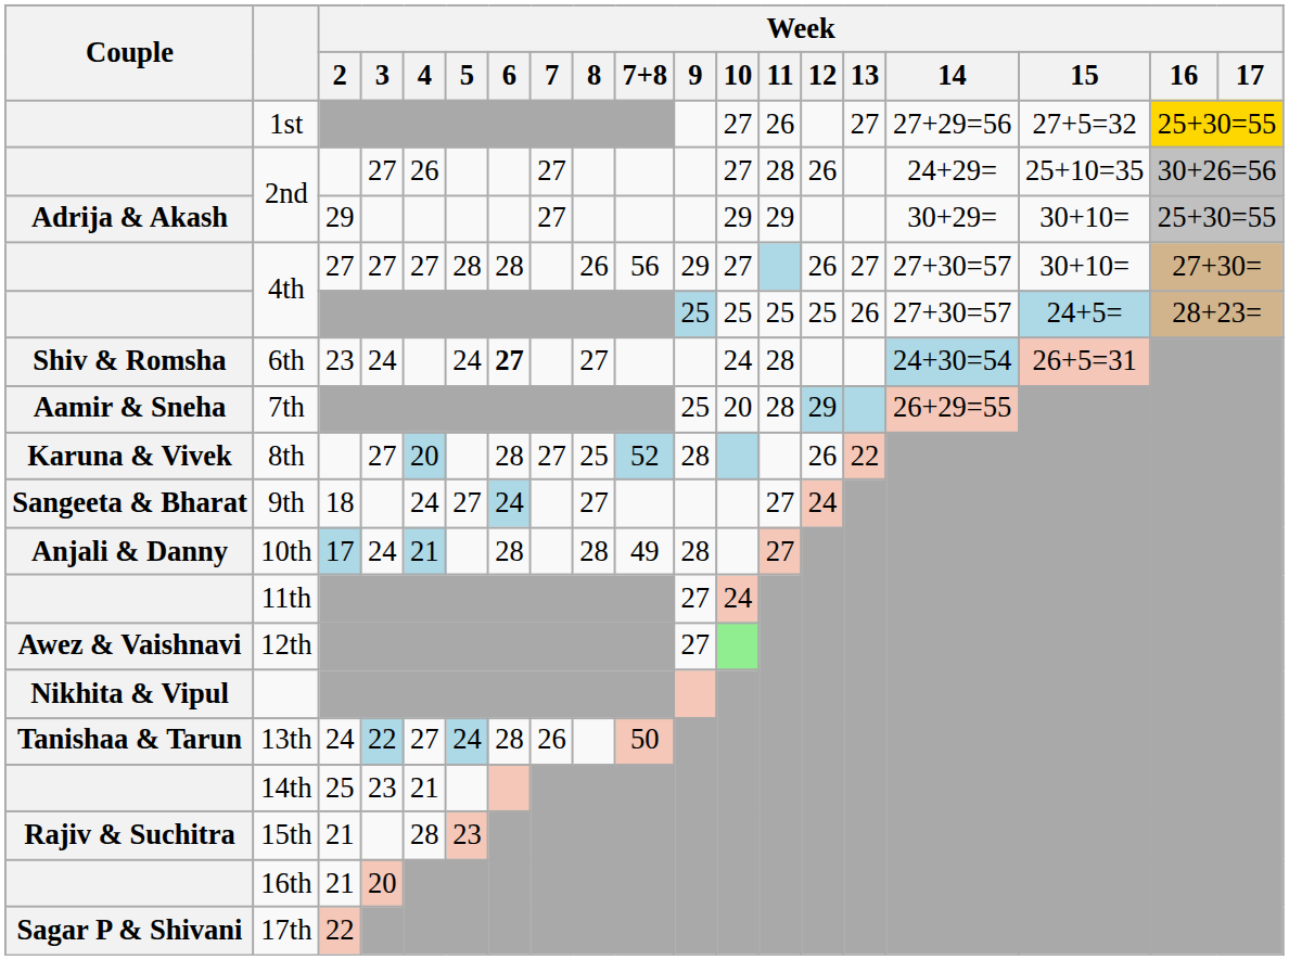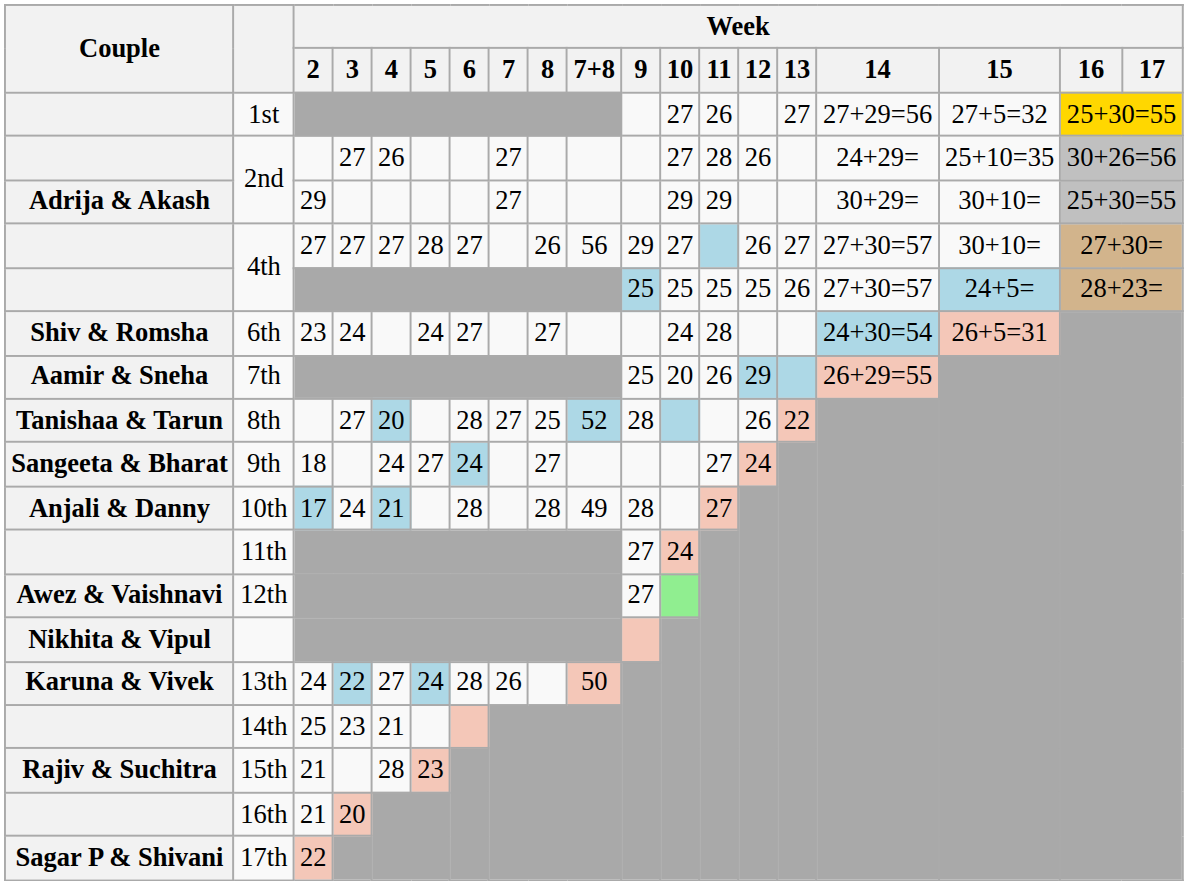 <table class="wikitable sortable" style="text-align:center; font-size:85%">
 <tr>
 <th rowspan="2">Couple</th>
 <th rowspan="2"></th>
 <th colspan="17">Week</th>
 </tr>
 <tr>
 <th>2</th>
 <th>3</th>
 <th>4</th>
 <th>5</th>
 <th>6</th>
 <th>7</th>
 <th>8</th>
 <th>7+8</th>
 <th>9</th>
 <th>10</th>
 <th>11</th>
 <th>12</th>
 <th>13</th>
 <th>14</th>
 <th>15</th>
 <th>16</th>
 <th>17</th>
 </tr>
 <tr>
 <th></th>
 <td>1st</td>
 <td colspan="8" bgcolor="darkgrey"></td>
 <td><em></em></td>
 <td>27</td>
 <td>26</td>
 <td><strong></strong></td>
 <td>27</td>
 <td>27+29=56</td>
 <td>27+5=32</td>
 <td colspan="2" bgcolor=gold>25+30=55</td>
 </tr>
 <tr>
 <th scope="row"></th>
 <td rowspan="2">2nd</td>
 <td><em></em></td>
 <td>27</td>
 <td>26</td>
 <td><em></em></td>
 <td><strong></strong></td>
 <td>27</td>
 <td><strong></strong></td>
 <td><strong></strong></td>
 <td><strong></strong></td>
 <td>27</td>
 <td>28</td>
 <td>26</td>
 <td><strong></strong></td>
 <td>24+29=<em></em></td>
 <td>25+10=35</td>
 <td colspan="2" bgcolor="silver">30+26=56</td>
 </tr>
 <tr>
 <th scope="row">Adrija & Akash</th>
 <td>29</td>
 <td><strong></strong></td>
 <td><strong></strong></td>
 <td><strong></strong></td>
 <td><strong></strong></td>
 <td>27</td>
 <td><strong></strong></td>
 <td><strong></strong></td>
 <td><strong></strong></td>
 <td>29</td>
 <td>29</td>
 <td><strong></strong></td>
 <td><strong></strong></td>
 <td>30+29=<strong></strong></td>
 <td>30+10=<strong></strong></td>
 <td colspan="2" bgcolor="silver">25+30=55</td>
 </tr>
 <tr>
 <th scope="row"></th>
 <td rowspan="2">4th</td>
 <td>27</td>
 <td>27</td>
 <td>27</td>
 <td>28</td>
-<td>28</td>
+<td>27</td>
 <td><strong></strong></td>
 <td>26</td>
 <td>56</td>
 <td>29</td>
 <td>27</td>
 <td bgcolor="lightblue"><em></em></td>
 <td>26</td>
 <td>27</td>
 <td>27+30=57</td>
 <td>30+10=<strong></strong></td>
 <td colspan="2" bgcolor=tan>27+30=<strong></strong></td>
 </tr>
 <tr>
 <th></th>
 <td colspan="8" bgcolor="darkgrey"></td>
 <td bgcolor="lightblue">25</td>
 <td>25</td>
 <td>25</td>
 <td>25</td>
 <td>26</td>
 <td>27+30=57</td>
 <td Bgcolor=lightblue>24+5=<em></em></td>
 <td colspan="2" bgcolor=tan>28+23=<em></em></td>
 </tr>
 <tr>
 <th scope="row">Shiv & Romsha</th>
 <td>6th</td>
 <td>23</td>
 <td>24</td>
 <td><em></em></td>
 <td>24</td>
-<td><strong>27</strong></td>
+<td>27</td>
 <td><em></em></td>
 <td>27</td>
 <td><em></em></td>
 <td><strong></strong></td>
 <td>24</td>
 <td>28</td>
 <td><em></em></td>
 <td><em></em></td>
 <td bgcolor="lightblue">24+30=54</td>
 <td bgcolor="#f4c7b8">26+5=31</td>
 <td colspan="2" rowspan="13" bgcolor="darkgrey"></td>
 </tr>
 <tr>
 <th scope="row">Aamir & Sneha</th>
 <td>7th</td>
 <td colspan="8" bgcolor="darkgrey"></td>
 <td>25</td>
 <td>20</td>
-<td>28</td>
+<td>26</td>
 <td bgcolor="lightblue">29</td>
 <td bgcolor="lightblue"><em></em></td>
 <td bgcolor="#f4c7b8">26+29=55</td>
 <td rowspan="12" bgcolor="darkgrey"></td>
 </tr>
 <tr>
-<th scope="row">Karuna & Vivek</th>
+<th scope="row">Tanishaa & Tarun</th>
 <td>8th</td>
 <td><strong></strong></td>
 <td>27</td>
 <td bgcolor="lightblue">20</td>
 <td><strong></strong></td>
 <td>28</td>
 <td>27</td>
 <td>25</td>
 <td bgcolor="lightblue">52</td>
 <td>28</td>
 <td bgcolor="lightblue"><em></em></td>
 <td><strong></strong></td>
 <td>26</td>
 <td bgcolor="#f4c7b8">22</td>
 <td rowspan="11" bgcolor="darkgrey"></td>
 </tr>
 <tr>
 <th scope="row">Sangeeta & Bharat</th>
 <td>9th</td>
 <td>18</td>
 <td><strong></strong></td>
 <td>24</td>
 <td>27</td>
 <td bgcolor="lightblue">24</td>
 <td><strong></strong></td>
 <td>27</td>
 <td><strong></strong></td>
 <td><strong></strong></td>
 <td><strong></strong></td>
 <td>27</td>
 <td bgcolor="#f4c7b8">24</td>
 <td rowspan="10" bgcolor=darkgrey></td>
 </tr>
 <tr>
 <th scope="row">Anjali & Danny</th>
 <td>10th</td>
 <td bgcolor="lightblue">17</td>
 <td>24</td>
 <td bgcolor="lightblue">21</td>
 <td><strong></strong></td>
 <td>28</td>
 <td><em></em></td>
 <td>28</td>
 <td>49</td>
 <td>28</td>
 <td><strong></strong></td>
 <td bgcolor="#f4c7b8">27</td>
 <td rowspan="9" bgcolor="darkgrey"></td>
 </tr>
 <tr>
 <th></th>
 <td>11th</td>
 <td colspan="8" bgcolor="darkgrey"></td>
 <td>27</td>
 <td bgcolor="#f4c7b8">24</td>
 <td rowspan="8" bgcolor="darkgrey"></td>
 </tr>
 <tr>
 <th>Awez & Vaishnavi</th>
 <td>12th</td>
 <td colspan="8" bgcolor="darkgrey"></td>
 <td>27</td>
 <td bgcolor=lightgreen ></td>
 </tr>
 <tr>
 <th>Nikhita & Vipul</th>
 <td> </td>
 <td colspan="8" bgcolor=darkgrey></td>
 <td bgcolor="#f4c7b8"><em></em></td>
 <td rowspan="6" bgcolor="darkgrey"></td>
 </tr>
 <tr>
-<th scope="row">Tanishaa & Tarun</th>
+<th scope="row">Karuna & Vivek</th>
 <td>13th</td>
 <td>24</td>
 <td bgcolor="lightblue">22</td>
 <td>27</td>
 <td bgcolor="lightblue">24</td>
 <td>28</td>
 <td>26</td>
 <td><em></em></td>
 <td bgcolor="#f4c7b8">50</td>
 <td rowspan="5" bgcolor="darkgrey"></td>
 </tr>
 <tr>
 <th></th>
 <td>14th</td>
 <td>25</td>
 <td>23</td>
 <td>21</td>
 <td><strong></strong></td>
 <td bgcolor="#f4c7b8"><em></em></td>
 <td colspan="3" rowspan="4" bgcolor="darkgrey"></td>
 </tr>
 <tr>
 <th scope="row">Rajiv & Suchitra</th>
 <td>15th</td>
 <td>21</td>
 <td><em></em></td>
 <td>28</td>
 <td bgcolor="#f4c7b8">23</td>
 <td rowspan="3" bgcolor="darkgrey"></td>
 </tr>
 <tr>
 <th scope="row"></th>
 <td>16th</td>
 <td>21</td>
 <td bgcolor="#f4c7b8">20</td>
 <td colspan="2" rowspan="2" bgcolor="darkgrey"></td>
 </tr>
 <tr>
 <th>Sagar P & Shivani</th>
 <td>17th</td>
 <td bgcolor="#f4c7b8">22</td>
 <td bgcolor=darkgrey></td>
 </tr>
 </table>
